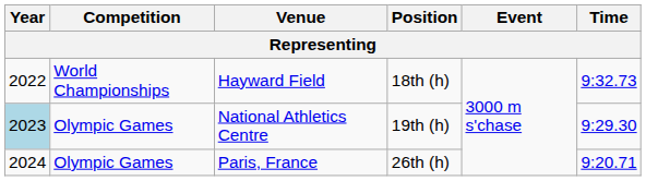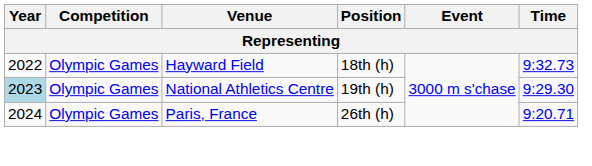 <table class="wikitable">
 <tr>
 <th>Year</th>
 <th>Competition</th>
 <th>Venue</th>
 <th>Position</th>
 <th>Event</th>
 <th>Time</th>
 </tr>
 <tr>
 <th colspan="6">Representing </th>
 </tr>
 <tr>
 <td>2022</td>
-<td><a href='#'>World Championships</a></td>
+<td><a href='#'>Olympic Games</a></td>
 <td><a href='#'>Hayward Field</a></td>
 <td>18th (h)</td>
 <td rowspan="3"><a href='#'>3000 m s'chase</a></td>
 <td><a href='#'>9:32.73</a></td>
 </tr>
 <tr>
 <td style="background: lightblue;">2023</td>
 <td><a href='#'>Olympic Games</a></td>
 <td><a href='#'>National Athletics Centre</a></td>
 <td>19th (h)</td>
 <td><a href='#'>9:29.30</a></td>
 </tr>
 <tr>
 <td>2024</td>
 <td><a href='#'>Olympic Games</a></td>
 <td><a href='#'>Paris, France</a></td>
 <td>26th (h)</td>
 <td><a href='#'>9:20.71</a></td>
 </tr>
 </table>
